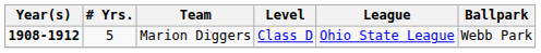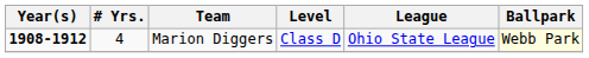 <table class="wikitable" style="text-align:center; font-size: 95%;">
 <tr>
 <th>Year(s)</th>
 <th># Yrs.</th>
 <th>Team</th>
 <th>Level</th>
 <th>League</th>
 <th>Ballpark</th>
 </tr>
 <tr>
 <td><strong>1908-1912</strong></td>
-<td>5</td>
+<td>4</td>
 <td>Marion Diggers</td>
 <td><a href='#'>Class D</a></td>
 <td><a href='#'>Ohio State League</a></td>
-<td>Webb Park</td>
+<td style="background: lightyellow;">Webb Park</td>
 </tr>
 <tr>
 </tr>
 </table>
